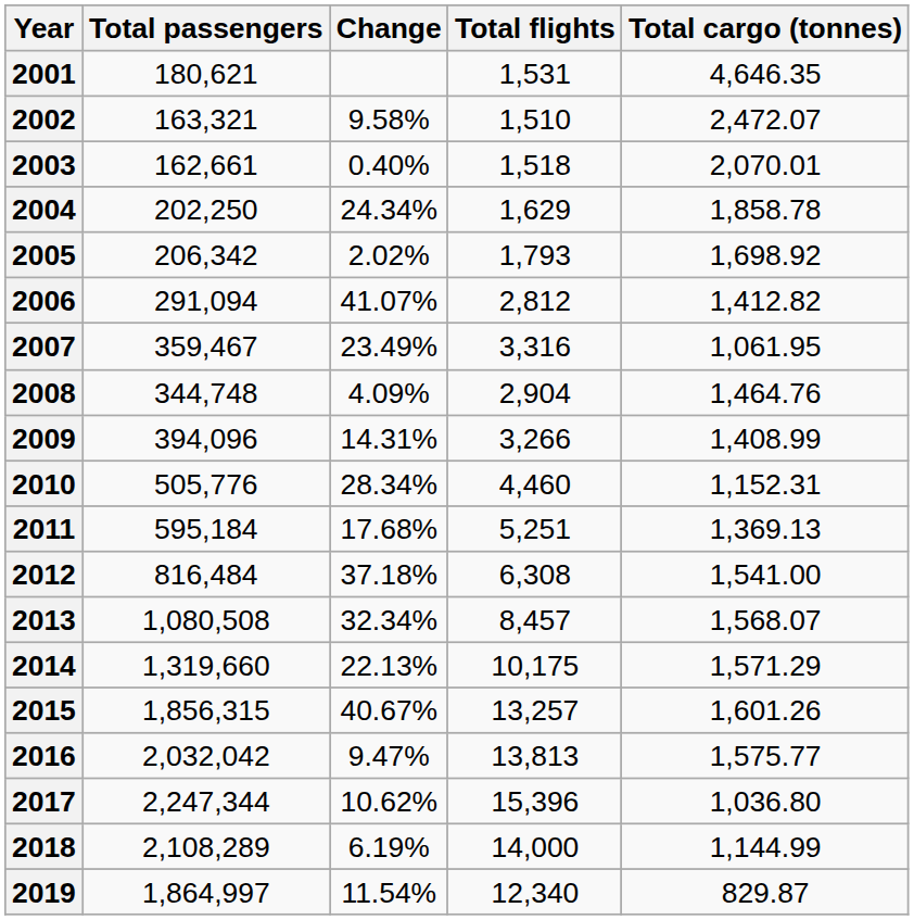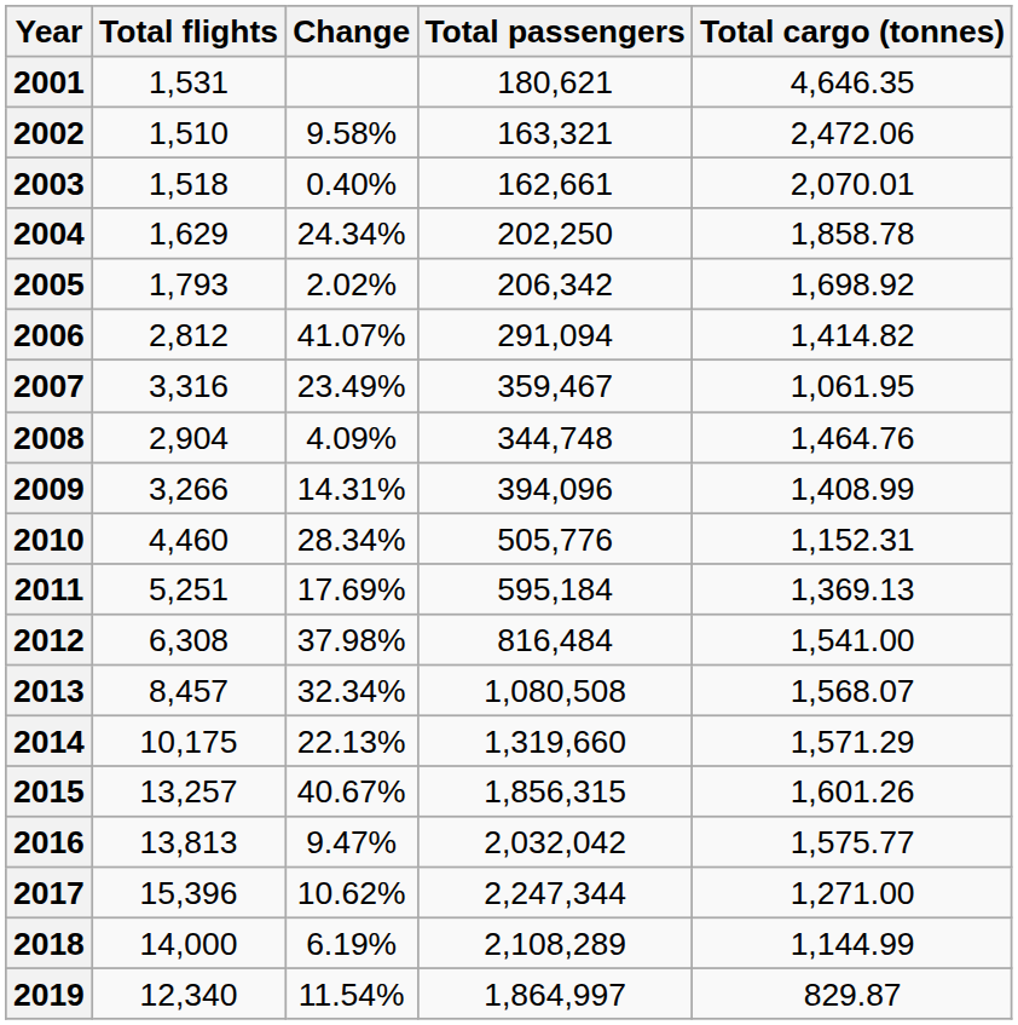 <table class="wikitable" style="text-align: center; font-size:95%">
 <tr>
 <th>Year</th>
+<th>Total flights</th>
+<th>Change</th>
 <th>Total passengers</th>
-<th>Change</th>
-<th>Total flights</th>
 <th>Total cargo (tonnes)</th>
 </tr>
 <tr>
 <th>2001</th>
+<td>1,531</td>
+<td></td>
 <td>180,621</td>
-<td></td>
-<td>1,531</td>
 <td>4,646.35</td>
 </tr>
 <tr>
 <th>2002</th>
+<td>1,510</td>
+<td> 9.58%</td>
 <td>163,321</td>
-<td> 9.58%</td>
-<td>1,510</td>
-<td>2,472.07</td>
+<td>2,472.06</td>
 </tr>
 <tr>
 <th>2003</th>
+<td>1,518</td>
+<td> 0.40%</td>
 <td>162,661</td>
-<td> 0.40%</td>
-<td>1,518</td>
 <td>2,070.01</td>
 </tr>
 <tr>
 <th>2004</th>
+<td>1,629</td>
+<td> 24.34%</td>
 <td>202,250</td>
-<td> 24.34%</td>
-<td>1,629</td>
 <td>1,858.78</td>
 </tr>
 <tr>
 <th>2005</th>
+<td>1,793</td>
+<td> 2.02%</td>
 <td>206,342</td>
-<td> 2.02%</td>
-<td>1,793</td>
 <td>1,698.92</td>
 </tr>
 <tr>
 <th>2006</th>
+<td>2,812</td>
+<td> 41.07%</td>
 <td>291,094</td>
-<td> 41.07%</td>
-<td>2,812</td>
-<td>1,412.82</td>
+<td>1,414.82</td>
 </tr>
 <tr>
 <th>2007</th>
+<td>3,316</td>
+<td> 23.49%</td>
 <td>359,467</td>
-<td> 23.49%</td>
-<td>3,316</td>
 <td>1,061.95</td>
 </tr>
 <tr>
 <th>2008</th>
+<td>2,904</td>
+<td> 4.09%</td>
 <td>344,748</td>
-<td> 4.09%</td>
-<td>2,904</td>
 <td>1,464.76</td>
 </tr>
 <tr>
 <th>2009</th>
+<td>3,266</td>
+<td> 14.31%</td>
 <td>394,096</td>
-<td> 14.31%</td>
-<td>3,266</td>
 <td>1,408.99</td>
 </tr>
 <tr>
 <th>2010</th>
+<td>4,460</td>
+<td> 28.34%</td>
 <td>505,776</td>
-<td> 28.34%</td>
-<td>4,460</td>
 <td>1,152.31</td>
 </tr>
 <tr>
 <th>2011</th>
+<td>5,251</td>
+<td> 17.69%</td>
 <td>595,184</td>
-<td> 17.68%</td>
-<td>5,251</td>
 <td>1,369.13</td>
 </tr>
 <tr>
 <th>2012</th>
+<td>6,308</td>
+<td> 37.98%</td>
 <td>816,484</td>
-<td> 37.18%</td>
-<td>6,308</td>
 <td>1,541.00</td>
 </tr>
 <tr>
 <th>2013</th>
+<td>8,457</td>
+<td> 32.34%</td>
 <td>1,080,508</td>
-<td> 32.34%</td>
-<td>8,457</td>
 <td>1,568.07</td>
 </tr>
 <tr>
 <th>2014</th>
+<td>10,175</td>
+<td> 22.13%</td>
 <td>1,319,660</td>
-<td> 22.13%</td>
-<td>10,175</td>
 <td>1,571.29</td>
 </tr>
 <tr>
 <th>2015</th>
+<td>13,257</td>
+<td> 40.67%</td>
 <td>1,856,315</td>
-<td> 40.67%</td>
-<td>13,257</td>
 <td>1,601.26</td>
 </tr>
 <tr>
 <th>2016</th>
+<td>13,813</td>
+<td> 9.47%</td>
 <td>2,032,042</td>
-<td> 9.47%</td>
-<td>13,813</td>
 <td>1,575.77</td>
 </tr>
 <tr>
 <th>2017</th>
+<td>15,396</td>
+<td> 10.62%</td>
 <td>2,247,344</td>
-<td> 10.62%</td>
-<td>15,396</td>
-<td>1,036.80</td>
+<td>1,271.00</td>
 </tr>
 <tr>
 <th>2018</th>
+<td>14,000</td>
+<td> 6.19%</td>
 <td>2,108,289</td>
-<td> 6.19%</td>
-<td>14,000</td>
 <td>1,144.99</td>
 </tr>
 <tr>
 <th>2019</th>
+<td>12,340</td>
+<td> 11.54%</td>
 <td>1,864,997</td>
-<td> 11.54%</td>
-<td>12,340</td>
 <td>829.87</td>
 </tr>
 </table>
